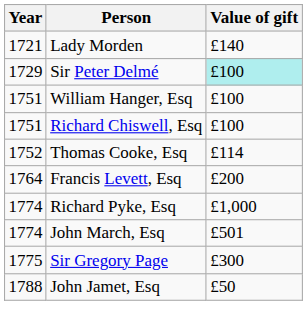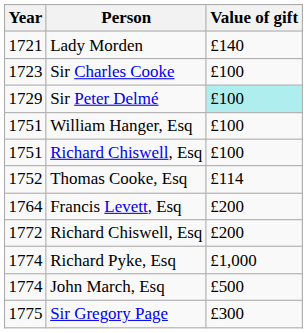 <table class="wikitable" border="1">
 <tr>
 <th>Year</th>
 <th>Person</th>
 <th>Value of gift</th>
 </tr>
 <tr>
 <td>1721</td>
 <td>Lady Morden</td>
 <td>£140</td>
+</tr>
+<tr>
+<td>1723</td>
+<td>Sir <a href='#'>Charles Cooke</a></td>
+<td>£100</td>
 </tr>
 <tr>
 <td>1729</td>
 <td>Sir <a href='#'>Peter Delmé</a></td>
 <td style="background: paleturquoise;">£100</td>
 </tr>
 <tr>
 <td>1751</td>
 <td>William Hanger, Esq</td>
 <td>£100</td>
 </tr>
 <tr>
 <td>1751</td>
 <td><a href='#'>Richard Chiswell</a>, Esq</td>
 <td>£100</td>
 </tr>
 <tr>
 <td>1752</td>
 <td>Thomas Cooke, Esq</td>
 <td>£114</td>
 </tr>
 <tr>
 <td>1764</td>
 <td>Francis <a href='#'>Levett</a>, Esq</td>
 <td>£200</td>
 </tr>
 <tr>
+<td>1772</td>
+<td>Richard Chiswell, Esq</td>
+<td>£200</td>
+</tr>
+<tr>
 <td>1774</td>
 <td>Richard Pyke, Esq</td>
 <td>£1,000</td>
 </tr>
 <tr>
 <td>1774</td>
 <td>John March, Esq</td>
-<td>£501</td>
+<td>£500</td>
 </tr>
 <tr>
 <td>1775</td>
 <td><a href='#'>Sir Gregory Page</a></td>
 <td>£300</td>
 </tr>
-<tr>
-<td>1788</td>
-<td>John Jamet, Esq</td>
-<td>£50</td>
-</tr>
 </table>
